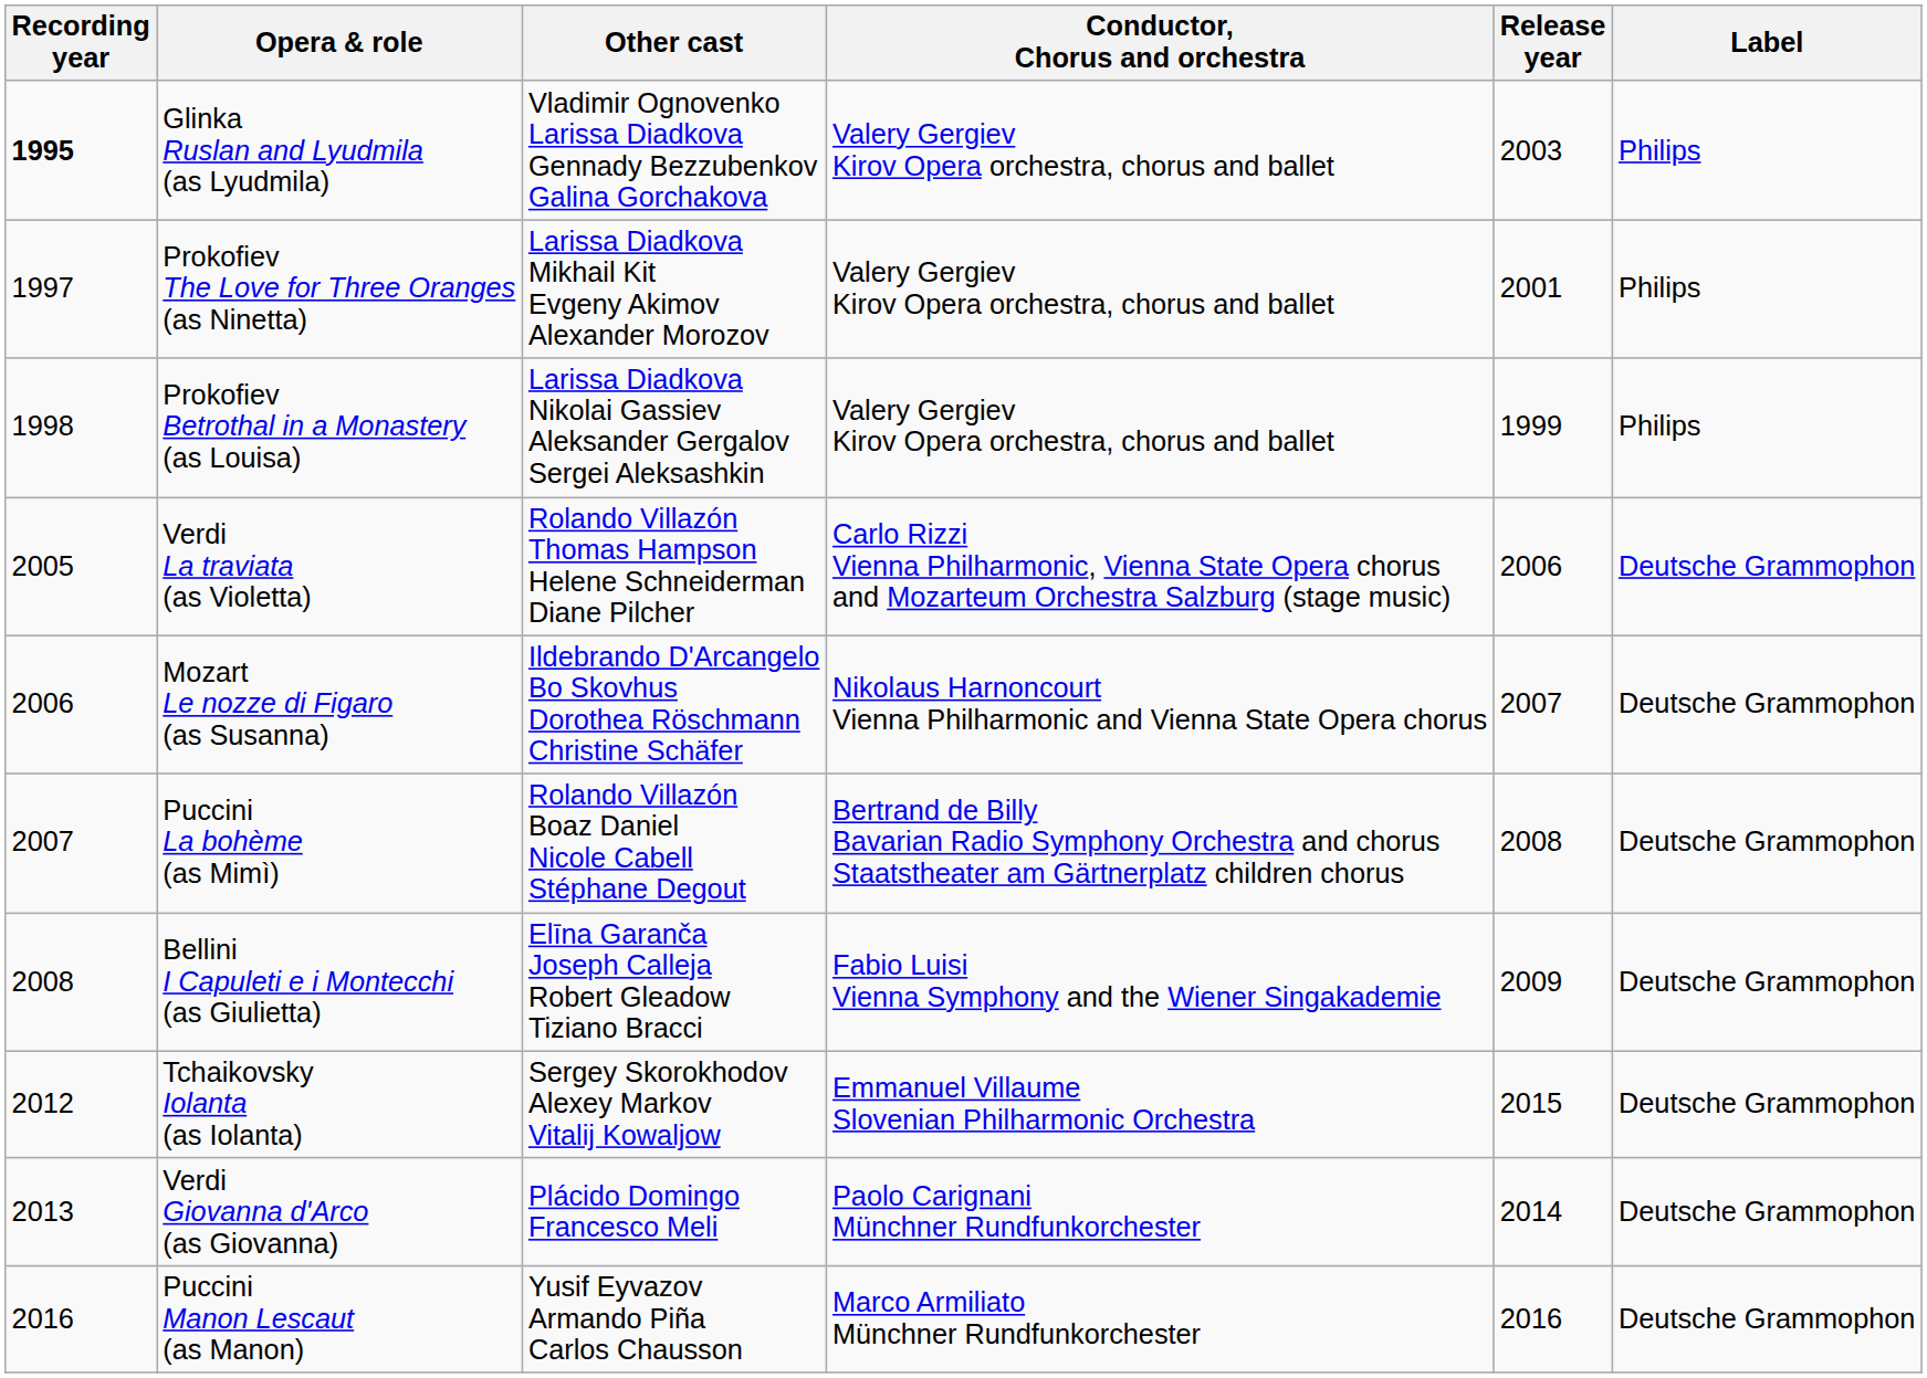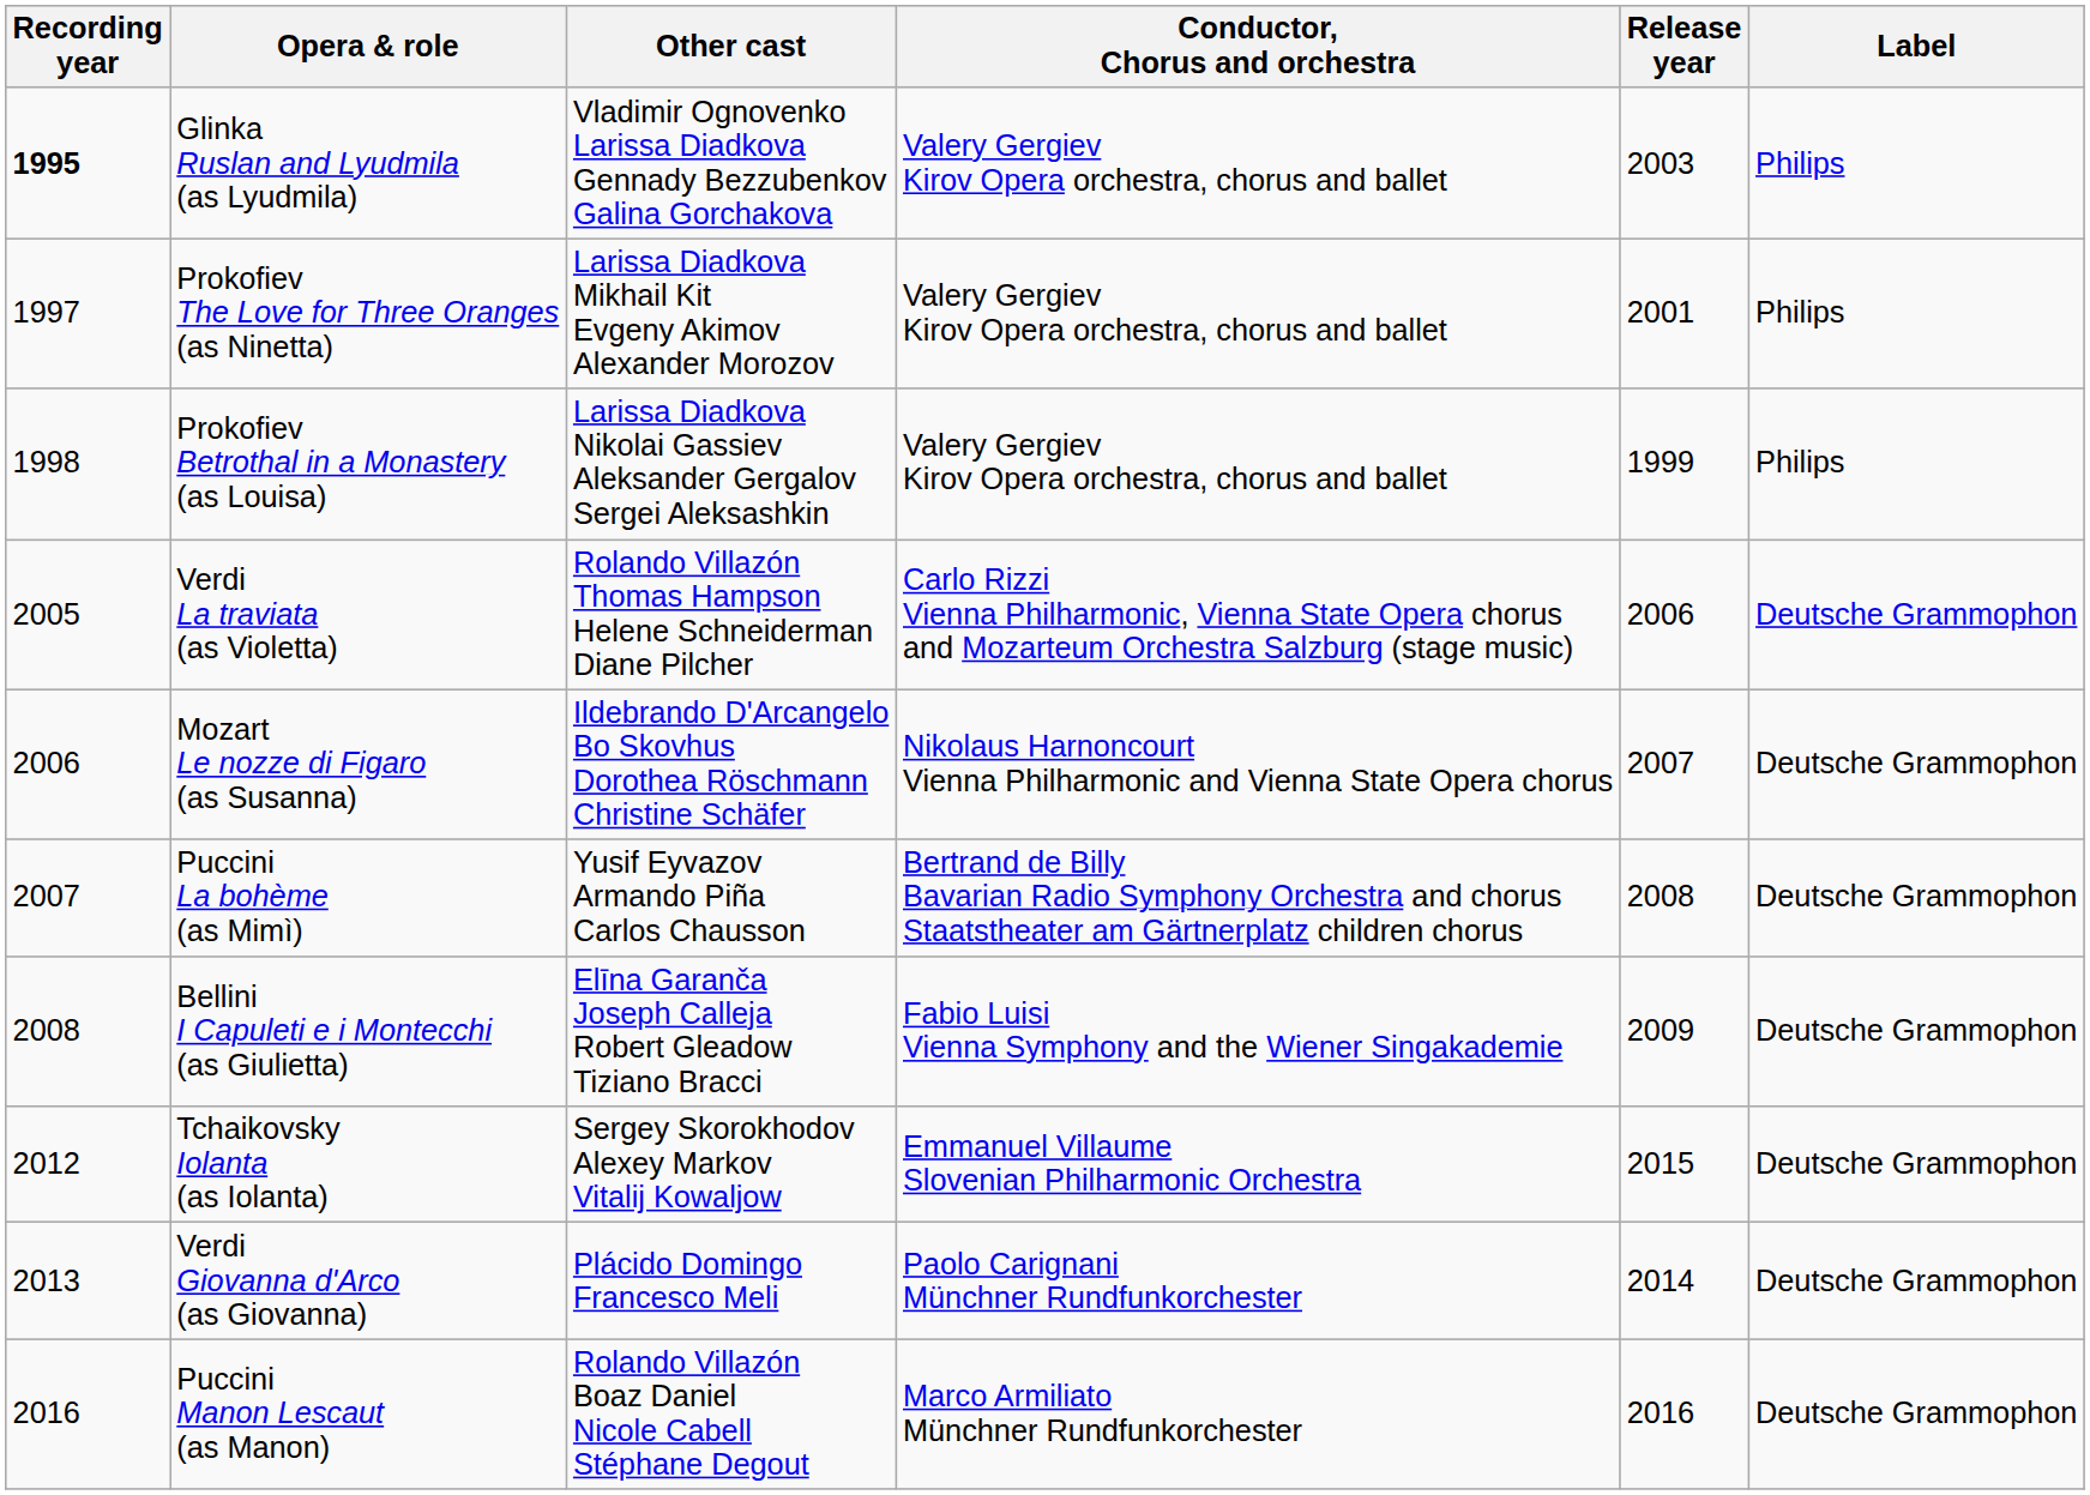 <table class="wikitable mw-collapsible">
 <tr>
 <th>Recording<br>year</th>
 <th>Opera & role</th>
 <th>Other cast</th>
 <th>Conductor,<br>Chorus and orchestra</th>
 <th>Release<br>year</th>
 <th>Label</th>
 </tr>
 <tr>
 <td><strong>1995</strong></td>
 <td>Glinka<br><em><a href='#'>Ruslan and Lyudmila</a></em><br>(as Lyudmila)</td>
 <td>Vladimir Ognovenko<br><a href='#'>Larissa Diadkova</a><br>Gennady Bezzubenkov<br><a href='#'>Galina Gorchakova</a></td>
 <td><a href='#'>Valery Gergiev</a><br><a href='#'>Kirov Opera</a> orchestra, chorus and ballet</td>
 <td>2003</td>
 <td><a href='#'>Philips</a></td>
 </tr>
 <tr>
 <td>1997</td>
 <td>Prokofiev<br><em><a href='#'>The Love for Three Oranges</a></em><br>(as Ninetta)</td>
 <td><a href='#'>Larissa Diadkova</a><br>Mikhail Kit<br>Evgeny Akimov<br>Alexander Morozov</td>
 <td>Valery Gergiev<br>Kirov Opera orchestra, chorus and ballet</td>
 <td>2001</td>
 <td>Philips</td>
 </tr>
 <tr>
 <td>1998</td>
 <td>Prokofiev<br><em><a href='#'>Betrothal in a Monastery</a></em><br>(as Louisa)</td>
 <td><a href='#'>Larissa Diadkova</a><br>Nikolai Gassiev<br>Aleksander Gergalov<br>Sergei Aleksashkin</td>
 <td>Valery Gergiev<br>Kirov Opera orchestra, chorus and ballet</td>
 <td>1999</td>
 <td>Philips</td>
 </tr>
 <tr>
 <td>2005</td>
 <td>Verdi<br><em><a href='#'>La traviata</a></em><br>(as Violetta)</td>
 <td><a href='#'>Rolando Villazón</a><br><a href='#'>Thomas Hampson</a><br>Helene Schneiderman<br>Diane Pilcher</td>
 <td><a href='#'>Carlo Rizzi</a><br><a href='#'>Vienna Philharmonic</a>, <a href='#'>Vienna State Opera</a> chorus<br>and <a href='#'>Mozarteum Orchestra Salzburg</a> (stage music)</td>
 <td>2006</td>
 <td><a href='#'>Deutsche Grammophon</a></td>
 </tr>
 <tr>
 <td>2006</td>
 <td>Mozart<br><em><a href='#'>Le nozze di Figaro</a></em><br>(as Susanna)</td>
 <td><a href='#'>Ildebrando D'Arcangelo</a><br><a href='#'>Bo Skovhus</a><br><a href='#'>Dorothea Röschmann</a><br><a href='#'>Christine Schäfer</a></td>
 <td><a href='#'>Nikolaus Harnoncourt</a><br>Vienna Philharmonic and Vienna State Opera chorus</td>
 <td>2007</td>
 <td>Deutsche Grammophon</td>
 </tr>
 <tr>
 <td>2007</td>
 <td>Puccini<br><em><a href='#'>La bohème</a></em><br>(as Mimì)</td>
-<td><a href='#'>Rolando Villazón</a><br>Boaz Daniel<br><a href='#'>Nicole Cabell</a><br><a href='#'>Stéphane Degout</a></td>
+<td>Yusif Eyvazov<br>Armando Piña<br>Carlos Chausson</td>
 <td><a href='#'>Bertrand de Billy</a><br><a href='#'>Bavarian Radio Symphony Orchestra</a> and chorus<br><a href='#'>Staatstheater am Gärtnerplatz</a> children chorus</td>
 <td>2008</td>
 <td>Deutsche Grammophon</td>
 </tr>
 <tr>
 <td>2008</td>
 <td>Bellini<br><em><a href='#'>I Capuleti e i Montecchi</a></em><br>(as Giulietta)</td>
 <td><a href='#'>Elīna Garanča</a><br><a href='#'>Joseph Calleja</a><br>Robert Gleadow<br>Tiziano Bracci</td>
 <td><a href='#'>Fabio Luisi</a><br><a href='#'>Vienna Symphony</a> and the <a href='#'>Wiener Singakademie</a></td>
 <td>2009</td>
 <td>Deutsche Grammophon</td>
 </tr>
 <tr>
 <td>2012</td>
 <td>Tchaikovsky<br><em><a href='#'>Iolanta</a></em><br>(as Iolanta)</td>
 <td>Sergey Skorokhodov<br>Alexey Markov<br><a href='#'>Vitalij Kowaljow</a></td>
 <td><a href='#'>Emmanuel Villaume</a><br><a href='#'>Slovenian Philharmonic Orchestra</a></td>
 <td>2015</td>
 <td>Deutsche Grammophon</td>
 </tr>
 <tr>
 <td>2013</td>
 <td>Verdi<br><em><a href='#'>Giovanna d'Arco</a></em><br>(as Giovanna)</td>
 <td><a href='#'>Plácido Domingo</a><br><a href='#'>Francesco Meli</a></td>
 <td><a href='#'>Paolo Carignani</a><br><a href='#'>Münchner Rundfunkorchester</a></td>
 <td>2014</td>
 <td>Deutsche Grammophon</td>
 </tr>
 <tr>
 <td>2016</td>
 <td>Puccini<br><em><a href='#'>Manon Lescaut</a></em><br>(as Manon)</td>
-<td>Yusif Eyvazov<br>Armando Piña<br>Carlos Chausson</td>
+<td><a href='#'>Rolando Villazón</a><br>Boaz Daniel<br><a href='#'>Nicole Cabell</a><br><a href='#'>Stéphane Degout</a></td>
 <td><a href='#'>Marco Armiliato</a><br>Münchner Rundfunkorchester</td>
 <td>2016</td>
 <td>Deutsche Grammophon</td>
 </tr>
 </table>
